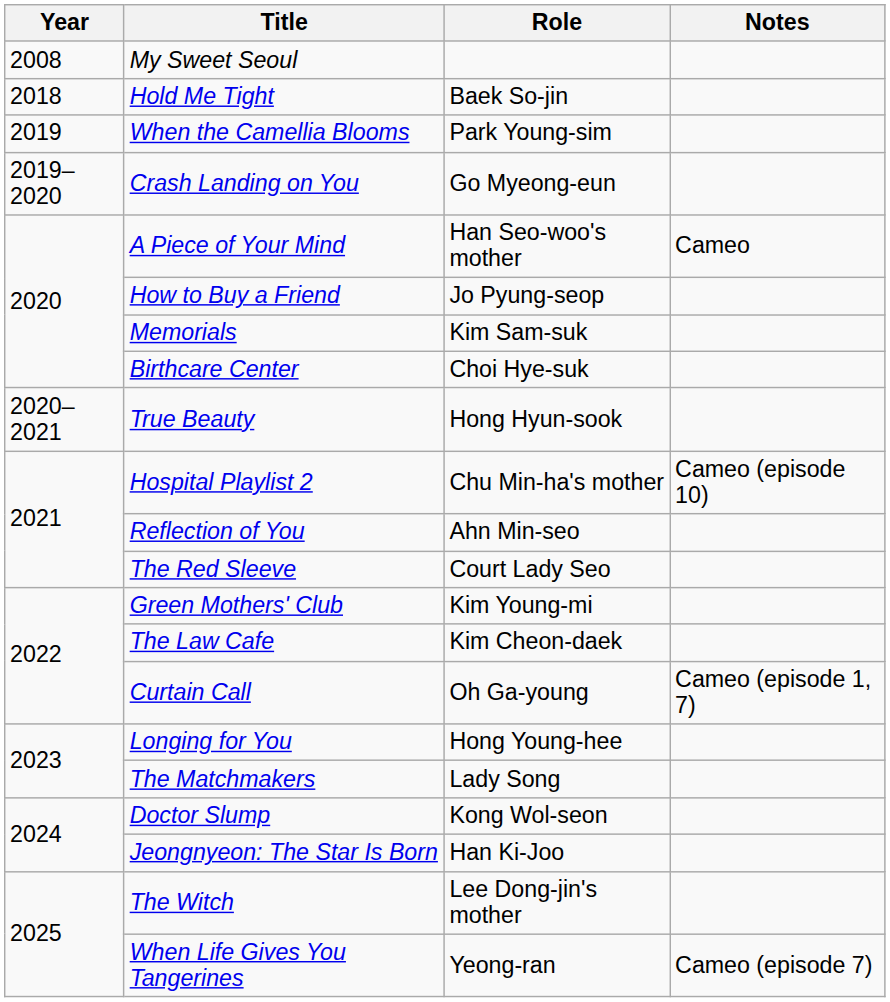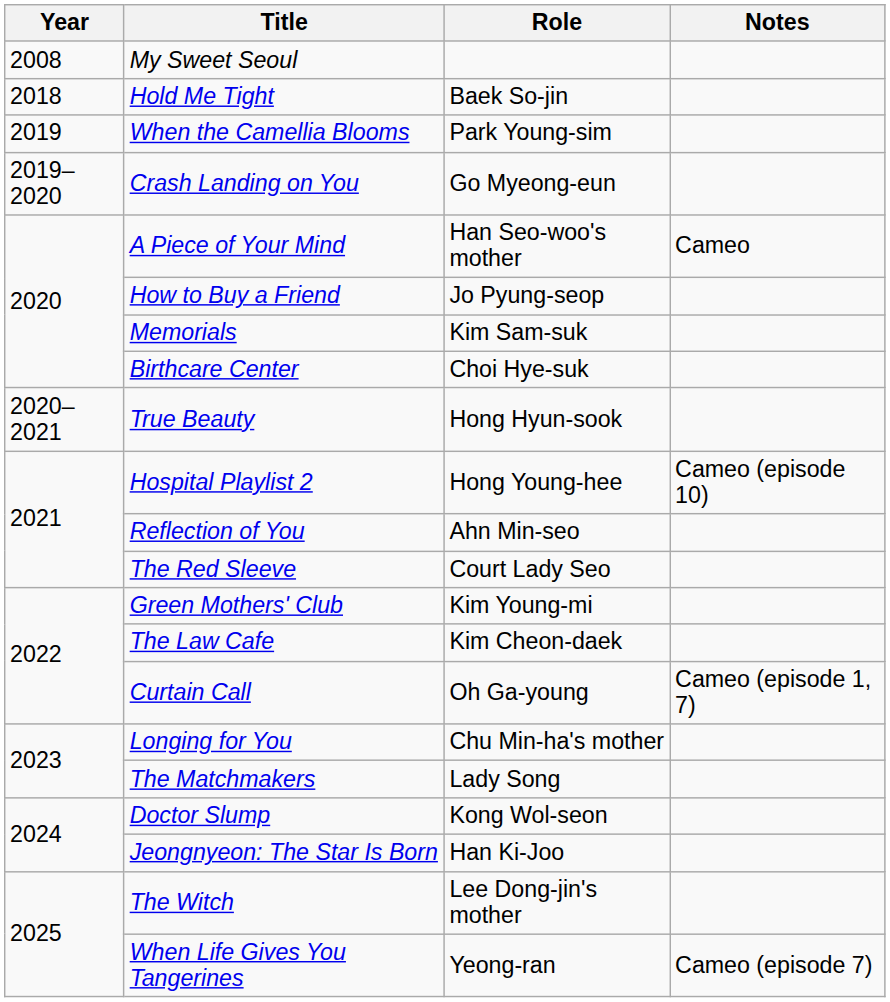 <table class="wikitable">
 <tr>
 <th>Year</th>
 <th>Title</th>
 <th>Role</th>
 <th>Notes</th>
 </tr>
 <tr>
 <td>2008</td>
 <td><em>My Sweet Seoul</em></td>
 <td></td>
 <td></td>
 </tr>
 <tr>
 <td>2018</td>
 <td><em><a href='#'>Hold Me Tight</a></em></td>
 <td>Baek So-jin</td>
 <td></td>
 </tr>
 <tr>
 <td>2019</td>
 <td><em><a href='#'>When the Camellia Blooms</a></em></td>
 <td>Park Young-sim</td>
 <td></td>
 </tr>
 <tr>
 <td>2019–2020</td>
 <td><em><a href='#'>Crash Landing on You</a></em></td>
 <td>Go Myeong-eun</td>
 <td></td>
 </tr>
 <tr>
 <td rowspan=4>2020</td>
 <td><em><a href='#'>A Piece of Your Mind</a></em></td>
 <td>Han Seo-woo's mother</td>
 <td>Cameo</td>
 </tr>
 <tr>
 <td><em><a href='#'>How to Buy a Friend</a></em></td>
 <td>Jo Pyung-seop</td>
 <td></td>
 </tr>
 <tr>
 <td><em><a href='#'>Memorials</a></em></td>
 <td>Kim Sam-suk</td>
 <td></td>
 </tr>
 <tr>
 <td><em><a href='#'>Birthcare Center</a></em></td>
 <td>Choi Hye-suk</td>
 <td></td>
 </tr>
 <tr>
 <td>2020–2021</td>
 <td><em><a href='#'>True Beauty</a></em></td>
 <td>Hong Hyun-sook</td>
 <td></td>
 </tr>
 <tr>
 <td rowspan="3">2021</td>
 <td><em><a href='#'>Hospital Playlist 2</a></em></td>
-<td>Chu Min-ha's mother</td>
+<td>Hong Young-hee</td>
 <td>Cameo (episode 10) </td>
 </tr>
 <tr>
 <td><em><a href='#'>Reflection of You</a></em></td>
 <td>Ahn Min-seo</td>
 <td></td>
 </tr>
 <tr>
 <td><em><a href='#'>The Red Sleeve</a></em></td>
 <td>Court Lady Seo</td>
 <td></td>
 </tr>
 <tr>
 <td rowspan=3>2022</td>
 <td><em><a href='#'>Green Mothers' Club</a></em></td>
 <td>Kim Young-mi</td>
 <td></td>
 </tr>
 <tr>
 <td><em><a href='#'>The Law Cafe</a></em></td>
 <td>Kim Cheon-daek</td>
 <td></td>
 </tr>
 <tr>
 <td><em><a href='#'>Curtain Call</a></em></td>
 <td>Oh Ga-young</td>
 <td>Cameo (episode 1, 7)</td>
 </tr>
 <tr>
 <td rowspan=2>2023</td>
 <td><em><a href='#'>Longing for You</a></em></td>
-<td>Hong Young-hee</td>
+<td>Chu Min-ha's mother</td>
 <td></td>
 </tr>
 <tr>
 <td><em><a href='#'>The Matchmakers</a></em></td>
 <td>Lady Song</td>
 <td></td>
 </tr>
 <tr>
 <td rowspan=2>2024</td>
 <td><em><a href='#'>Doctor Slump</a></em></td>
 <td>Kong Wol-seon</td>
 <td></td>
 </tr>
 <tr>
 <td><em><a href='#'>Jeongnyeon: The Star Is Born</a></em></td>
 <td>Han Ki-Joo</td>
 <td></td>
 </tr>
 <tr>
 <td rowspan="2">2025</td>
 <td><em><a href='#'>The Witch</a></em></td>
 <td>Lee Dong-jin's mother</td>
 <td></td>
 </tr>
 <tr>
 <td><em><a href='#'>When Life Gives You Tangerines</a></em></td>
 <td>Yeong-ran</td>
 <td>Cameo (episode 7)</td>
 </tr>
 </table>
